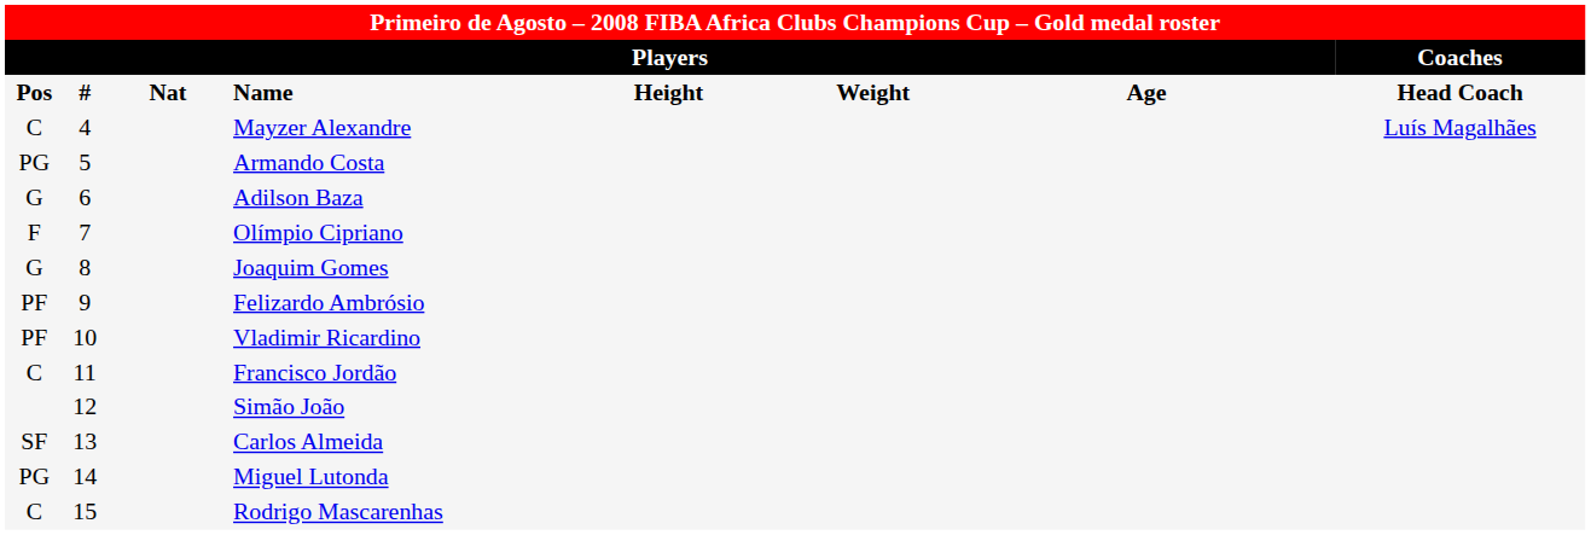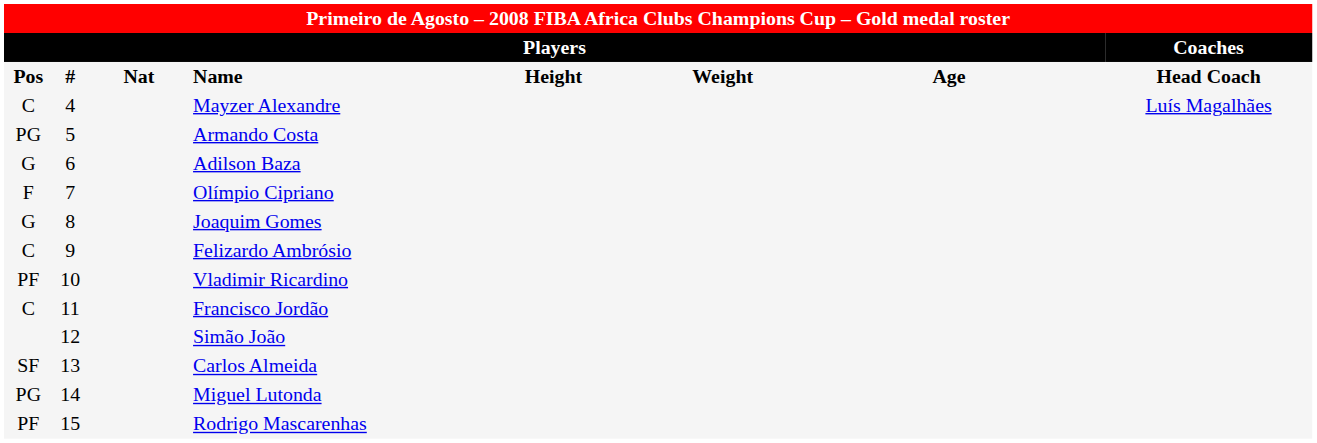 <table border=0 cellpadding=2 cellspacing=0  |- bgcolor=#f5f5f5 style="text-align:center; font-size:90%;" width=75%>
 <tr>
 <td colspan="8" style="background: red; color: white"><strong>Primeiro de Agosto – 2008 FIBA Africa Clubs Champions Cup –  Gold medal roster</strong></td>
 </tr>
 <tr>
 <td colspan="7" style="background: black; color: white"><strong>Players</strong></td>
 <td style="background: black; color: white"><strong>Coaches</strong></td>
 </tr>
 <tr style="background=#f5f5f5; color: black">
 <th width=5px>Pos</th>
 <th width=5px>#</th>
 <th width=50px>Nat</th>
 <th width=135px align=left>Name</th>
 <th width=100px>Height</th>
 <th width=70px>Weight</th>
 <th width=160px>Age</th>
 <th width=105px>Head Coach</th>
 </tr>
 <tr>
 <td>C</td>
 <td>4</td>
 <td></td>
 <td align=left><a href='#'>Mayzer Alexandre</a></td>
 <td><span></span></td>
 <td></td>
 <td><span></span></td>
 <td> <a href='#'>Luís Magalhães</a></td>
 </tr>
 <tr>
 <td>PG</td>
 <td>5</td>
 <td></td>
 <td align=left><a href='#'>Armando Costa</a></td>
 <td><span></span></td>
 <td><span></span></td>
 <td><span></span></td>
 </tr>
 <tr>
 <td>G</td>
 <td>6</td>
 <td></td>
 <td align=left><a href='#'>Adilson Baza</a></td>
 <td><span></span></td>
 <td></td>
 <td><span></span></td>
 </tr>
 <tr>
 <td>F</td>
 <td>7</td>
 <td></td>
 <td align=left><a href='#'>Olímpio Cipriano</a></td>
 <td><span></span></td>
 <td><span></span></td>
 <td><span></span></td>
 </tr>
 <tr>
 <td>G</td>
 <td>8</td>
 <td></td>
 <td align=left><a href='#'>Joaquim Gomes</a></td>
 <td><span></span></td>
 <td><span></span></td>
 <td><span></span></td>
 </tr>
 <tr>
-<td>PF</td>
+<td>C</td>
 <td>9</td>
 <td></td>
 <td align=left><a href='#'>Felizardo Ambrósio</a></td>
 <td><span></span></td>
 <td><span></span></td>
 <td><span></span></td>
 </tr>
 <tr>
 <td>PF</td>
 <td>10</td>
 <td></td>
 <td align=left><a href='#'>Vladimir Ricardino</a></td>
 <td><span></span></td>
 <td><span></span></td>
 <td><span></span></td>
 </tr>
 <tr>
 <td>C</td>
 <td>11</td>
 <td></td>
 <td align=left><a href='#'>Francisco Jordão</a></td>
 <td><span></span></td>
 <td></td>
 <td><span></span></td>
 </tr>
 <tr>
 <td></td>
 <td>12</td>
 <td></td>
 <td align=left><a href='#'>Simão João</a></td>
 <td></td>
 <td></td>
 <td><span></span></td>
 </tr>
 <tr>
 <td>SF</td>
 <td>13</td>
 <td></td>
 <td align=left><a href='#'>Carlos Almeida</a></td>
 <td><span></span></td>
 <td><span></span></td>
 <td><span></span></td>
 </tr>
 <tr>
 <td>PG</td>
 <td>14</td>
 <td></td>
 <td align=left><a href='#'>Miguel Lutonda</a></td>
 <td><span></span></td>
 <td><span></span></td>
 <td><span></span></td>
 </tr>
 <tr>
-<td>C</td>
+<td>PF</td>
 <td>15</td>
 <td></td>
 <td align=left><a href='#'>Rodrigo Mascarenhas</a></td>
 <td><span></span></td>
 <td></td>
 <td><span></span></td>
 </tr>
 </table>
